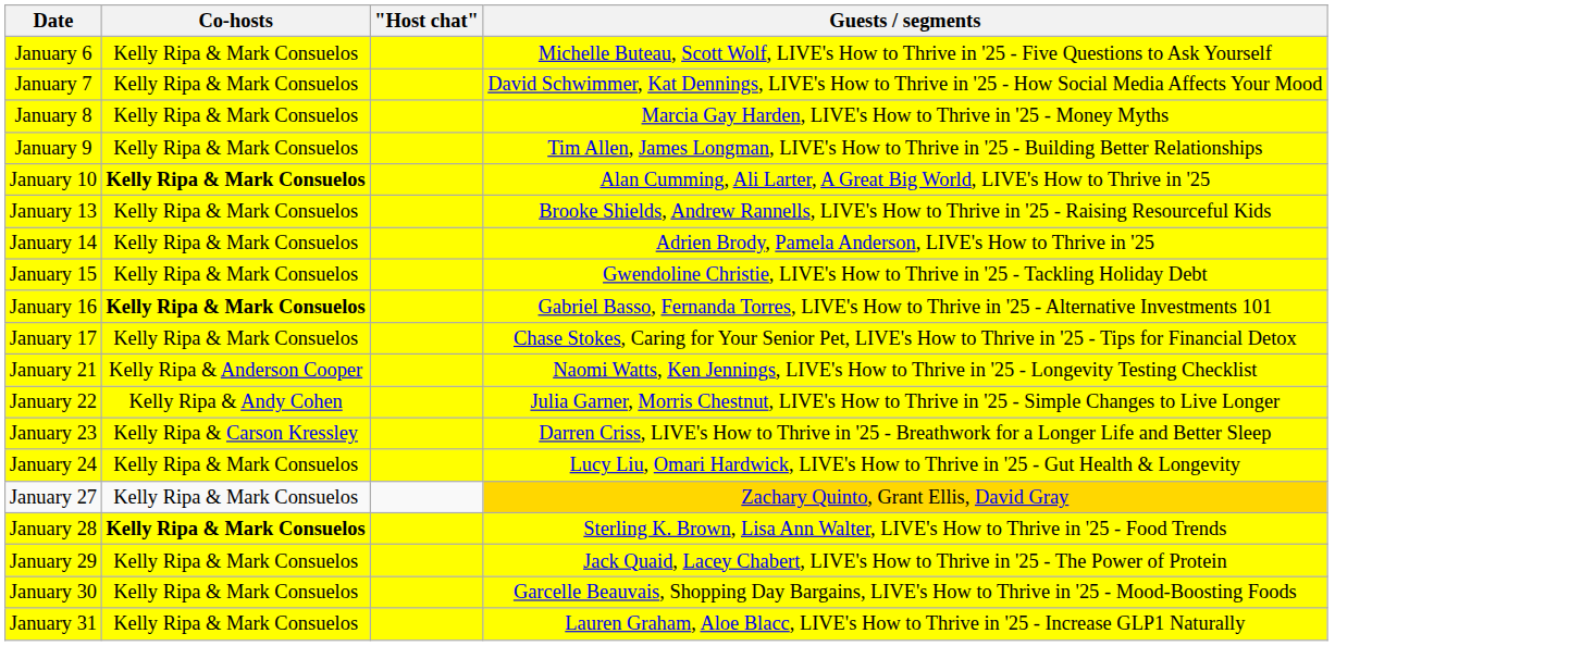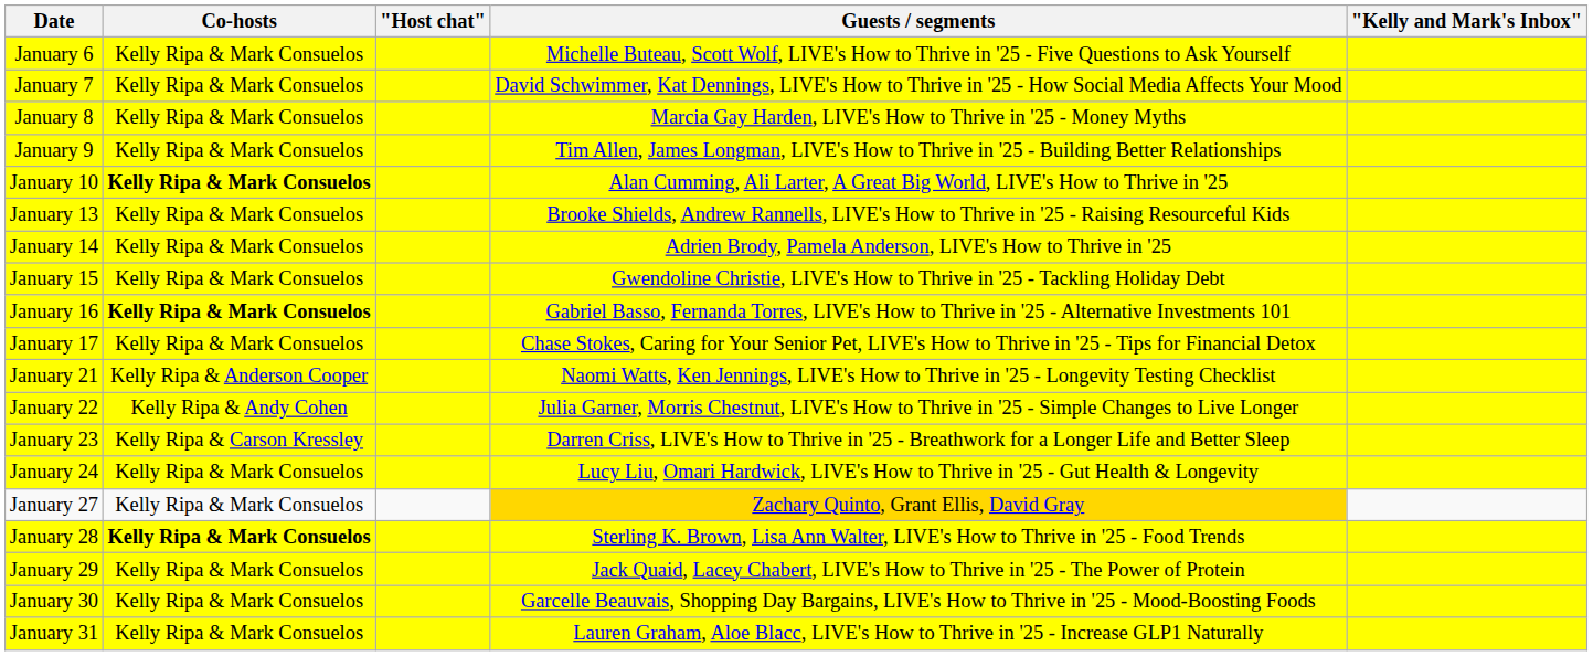 <table class="wikitable sortable" style="text-align:center;">
 <tr>
 <th>Date</th>
 <th>Co-hosts</th>
 <th>"Host chat"</th>
 <th>Guests / segments</th>
+<th>"Kelly and Mark's Inbox"</th>
 </tr>
 <tr style="background:yellow;">
 <td>January 6</td>
 <td>Kelly Ripa & Mark Consuelos</td>
 <td></td>
 <td><a href='#'>Michelle Buteau</a>, <a href='#'>Scott Wolf</a>, LIVE's How to Thrive in '25 - Five Questions to Ask Yourself</td>
+<td></td>
 </tr>
 <tr style="background:yellow;">
 <td>January 7</td>
 <td>Kelly Ripa & Mark Consuelos</td>
 <td></td>
 <td><a href='#'>David Schwimmer</a>, <a href='#'>Kat Dennings</a>, LIVE's How to Thrive in '25  - How Social Media Affects Your Mood</td>
+<td></td>
 </tr>
 <tr style="background:yellow;">
 <td>January 8</td>
 <td>Kelly Ripa & Mark Consuelos</td>
 <td></td>
 <td><a href='#'>Marcia Gay Harden</a>, LIVE's How to Thrive in '25 - Money Myths</td>
+<td></td>
 </tr>
 <tr style="background:yellow;">
 <td>January 9</td>
 <td>Kelly Ripa & Mark Consuelos</td>
 <td></td>
 <td><a href='#'>Tim Allen</a>, <a href='#'>James Longman</a>, LIVE's How to Thrive in '25 - Building Better Relationships</td>
+<td></td>
 </tr>
 <tr style="background:yellow;">
 <td>January 10</td>
 <td><strong>Kelly Ripa & Mark Consuelos</strong></td>
 <td></td>
 <td><a href='#'>Alan Cumming</a>, <a href='#'>Ali Larter</a>, <a href='#'>A Great Big World</a>, LIVE's How to Thrive in '25</td>
+<td></td>
 </tr>
 <tr style="background:yellow;">
 <td>January 13</td>
 <td>Kelly Ripa & Mark Consuelos</td>
 <td></td>
 <td><a href='#'>Brooke Shields</a>, <a href='#'>Andrew Rannells</a>, LIVE's How to Thrive in '25 - Raising Resourceful Kids</td>
+<td></td>
 </tr>
 <tr style="background:yellow;">
 <td>January 14</td>
 <td>Kelly Ripa & Mark Consuelos</td>
 <td></td>
 <td><a href='#'>Adrien Brody</a>, <a href='#'>Pamela Anderson</a>, LIVE's How to Thrive in '25</td>
+<td></td>
 </tr>
 <tr style="background:yellow;">
 <td>January 15</td>
 <td>Kelly Ripa & Mark Consuelos</td>
 <td></td>
 <td><a href='#'>Gwendoline Christie</a>, LIVE's How to Thrive in '25 - Tackling Holiday Debt</td>
+<td></td>
 </tr>
 <tr style="background:yellow;">
 <td>January 16</td>
 <td><strong>Kelly Ripa & Mark Consuelos</strong></td>
 <td></td>
 <td><a href='#'>Gabriel Basso</a>, <a href='#'>Fernanda Torres</a>, LIVE's How to Thrive in '25 - Alternative Investments 101</td>
+<td></td>
 </tr>
 <tr style="background:yellow;">
 <td>January 17</td>
 <td>Kelly Ripa & Mark Consuelos</td>
 <td></td>
 <td><a href='#'>Chase Stokes</a>, Caring for Your Senior Pet, LIVE's How to Thrive in '25 - Tips for Financial Detox</td>
+<td></td>
 </tr>
 <tr style="background:yellow;">
 <td>January 21</td>
 <td>Kelly Ripa & <a href='#'>Anderson Cooper</a></td>
 <td></td>
 <td><a href='#'>Naomi Watts</a>, <a href='#'>Ken Jennings</a>, LIVE's How to Thrive in '25 - Longevity Testing Checklist</td>
+<td></td>
 </tr>
 <tr style="background:yellow;">
 <td>January 22</td>
 <td>Kelly Ripa & <a href='#'>Andy Cohen</a></td>
 <td></td>
 <td><a href='#'>Julia Garner</a>, <a href='#'>Morris Chestnut</a>, LIVE's How to Thrive in '25 - Simple Changes to Live Longer</td>
+<td></td>
 </tr>
 <tr style="background:yellow;">
 <td>January 23</td>
 <td>Kelly Ripa & <a href='#'>Carson Kressley</a></td>
 <td></td>
 <td><a href='#'>Darren Criss</a>, LIVE's How to Thrive in '25 - Breathwork for a Longer Life and Better Sleep</td>
+<td></td>
 </tr>
 <tr style="background:yellow;">
 <td>January 24</td>
 <td>Kelly Ripa & Mark Consuelos</td>
 <td></td>
 <td><a href='#'>Lucy Liu</a>, <a href='#'>Omari Hardwick</a>, LIVE's How to Thrive in '25 - Gut Health & Longevity</td>
+<td></td>
 </tr>
 <tr>
 <td>January 27</td>
 <td>Kelly Ripa & Mark Consuelos</td>
 <td></td>
 <td style="background: gold;"><a href='#'>Zachary Quinto</a>, Grant Ellis, <a href='#'>David Gray</a></td>
+<td></td>
 </tr>
 <tr style="background:yellow;">
 <td>January 28</td>
 <td><strong>Kelly Ripa & Mark Consuelos</strong></td>
 <td></td>
 <td><a href='#'>Sterling K. Brown</a>, <a href='#'>Lisa Ann Walter</a>, LIVE's How to Thrive in '25 - Food Trends</td>
+<td></td>
 </tr>
 <tr style="background:yellow;">
 <td>January 29</td>
 <td>Kelly Ripa & Mark Consuelos</td>
 <td></td>
 <td><a href='#'>Jack Quaid</a>, <a href='#'>Lacey Chabert</a>, LIVE's How to Thrive in '25 - The Power of Protein</td>
+<td></td>
 </tr>
 <tr style="background:yellow;">
 <td>January 30</td>
 <td>Kelly Ripa & Mark Consuelos</td>
 <td></td>
 <td><a href='#'>Garcelle Beauvais</a>, Shopping Day Bargains, LIVE's How to Thrive in '25 - Mood-Boosting Foods</td>
+<td></td>
 </tr>
 <tr style="background:yellow;">
 <td>January 31</td>
 <td>Kelly Ripa & Mark Consuelos</td>
 <td></td>
 <td><a href='#'>Lauren Graham</a>, <a href='#'>Aloe Blacc</a>, LIVE's How to Thrive in '25 - Increase GLP1 Naturally</td>
+<td></td>
 </tr>
 </table>
